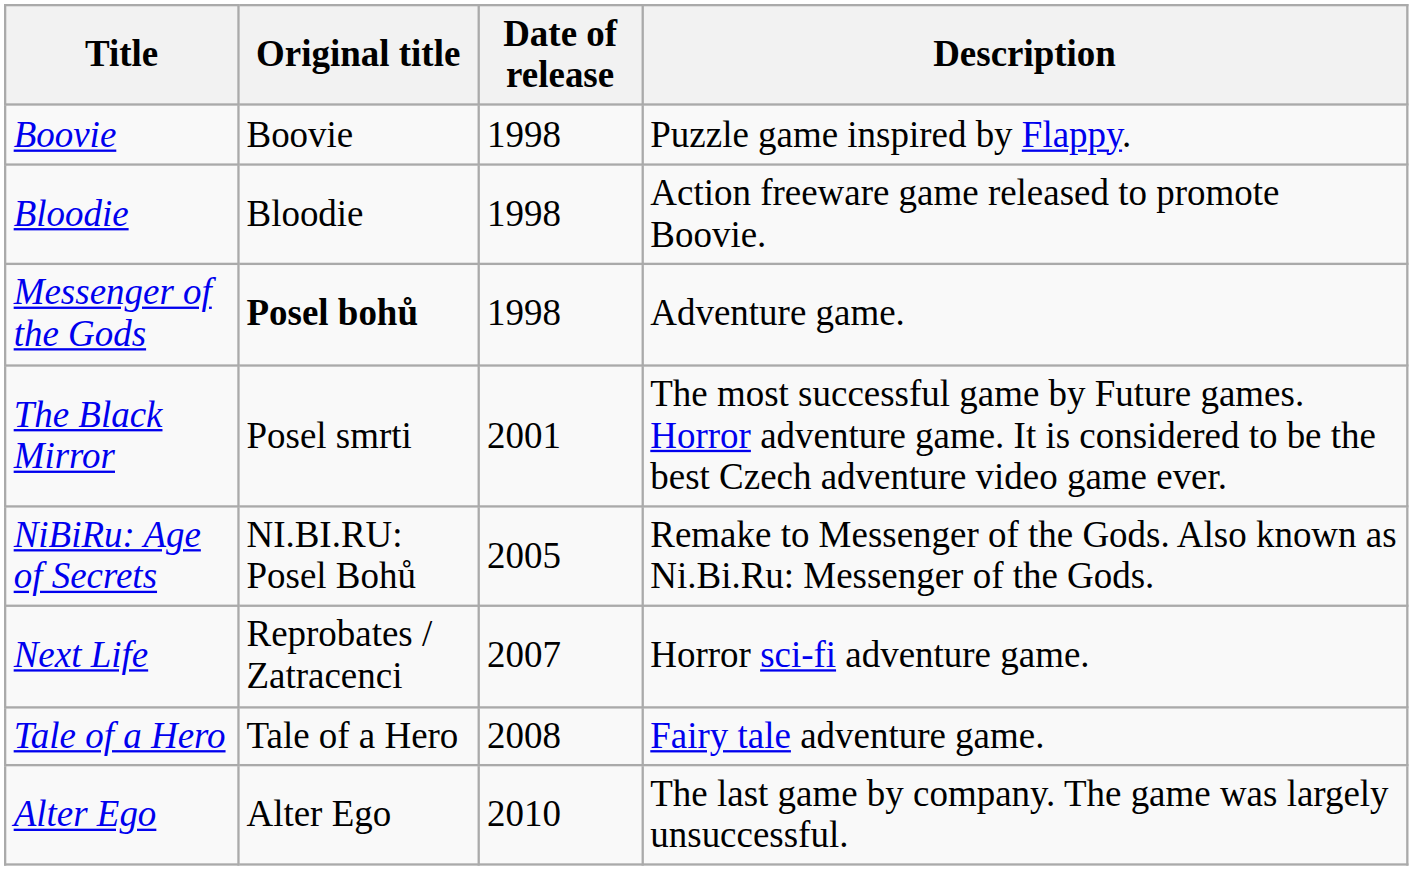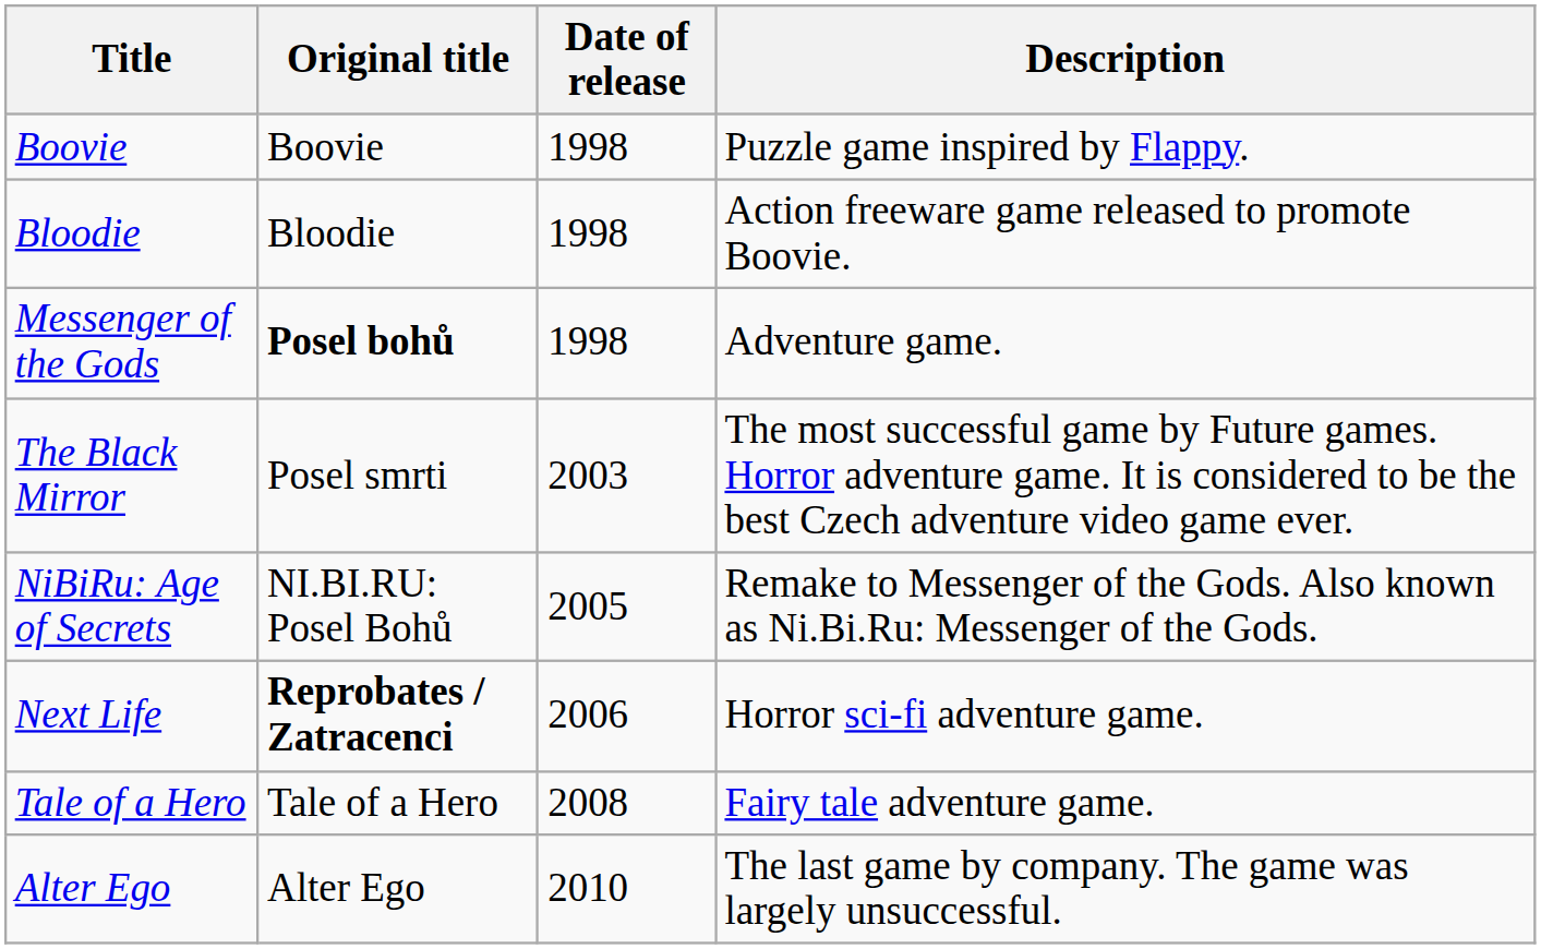 <table class="wikitable">
 <tr>
 <th scope="col">Title</th>
 <th>Original title</th>
 <th>Date of release</th>
 <th>Description</th>
 </tr>
 <tr>
 <td><em><a href='#'>Boovie</a></em></td>
 <td>Boovie</td>
 <td>1998</td>
 <td>Puzzle game inspired by <a href='#'>Flappy</a>.</td>
 </tr>
 <tr>
 <td><em><a href='#'>Bloodie</a></em></td>
 <td>Bloodie</td>
 <td>1998</td>
 <td>Action freeware game released to promote Boovie.</td>
 </tr>
 <tr>
 <td><em><a href='#'>Messenger of the Gods</a></em></td>
 <td><strong>Posel bohů</strong></td>
 <td>1998</td>
 <td>Adventure game.</td>
 </tr>
 <tr>
 <td><em><a href='#'>The Black Mirror</a></em></td>
 <td>Posel smrti</td>
-<td>2001</td>
+<td>2003</td>
 <td>The most successful game by Future games. <a href='#'>Horror</a> adventure game. It is considered to be the best Czech adventure video game ever.</td>
 </tr>
 <tr>
 <td><em><a href='#'>NiBiRu: Age of Secrets</a></em></td>
 <td>NI.BI.RU: Posel Bohů</td>
 <td>2005</td>
 <td>Remake to Messenger of the Gods. Also known as Ni.Bi.Ru: Messenger of the Gods.</td>
 </tr>
 <tr>
 <td><em><a href='#'>Next Life</a></em></td>
-<td>Reprobates / Zatracenci</td>
-<td>2007</td>
+<td><strong>Reprobates / Zatracenci</strong></td>
+<td>2006</td>
 <td>Horror <a href='#'>sci-fi</a> adventure game.</td>
 </tr>
 <tr>
 <td><em><a href='#'>Tale of a Hero</a></em></td>
 <td>Tale of a Hero</td>
 <td>2008</td>
 <td><a href='#'>Fairy tale</a> adventure game.</td>
 </tr>
 <tr>
 <td><em><a href='#'>Alter Ego</a></em></td>
 <td>Alter Ego</td>
 <td>2010</td>
 <td>The last game by company. The game was largely unsuccessful.</td>
 </tr>
 </table>
